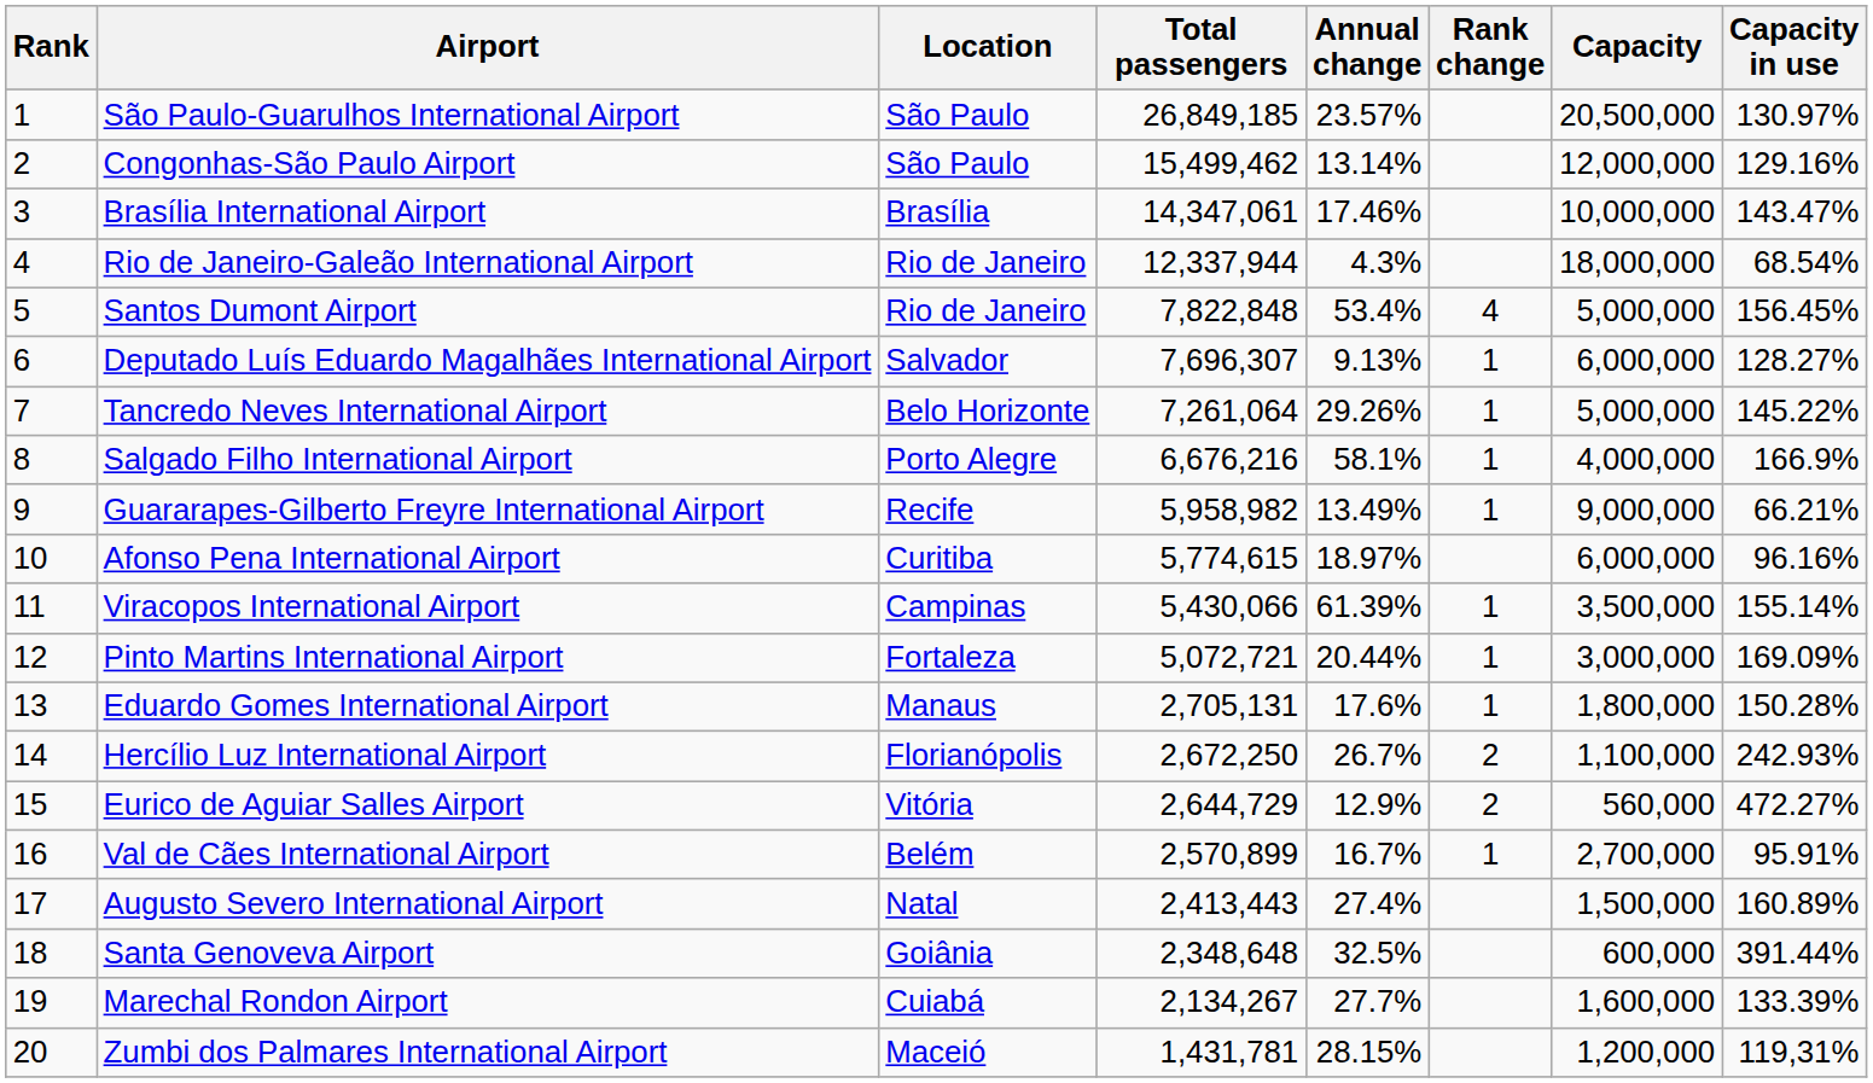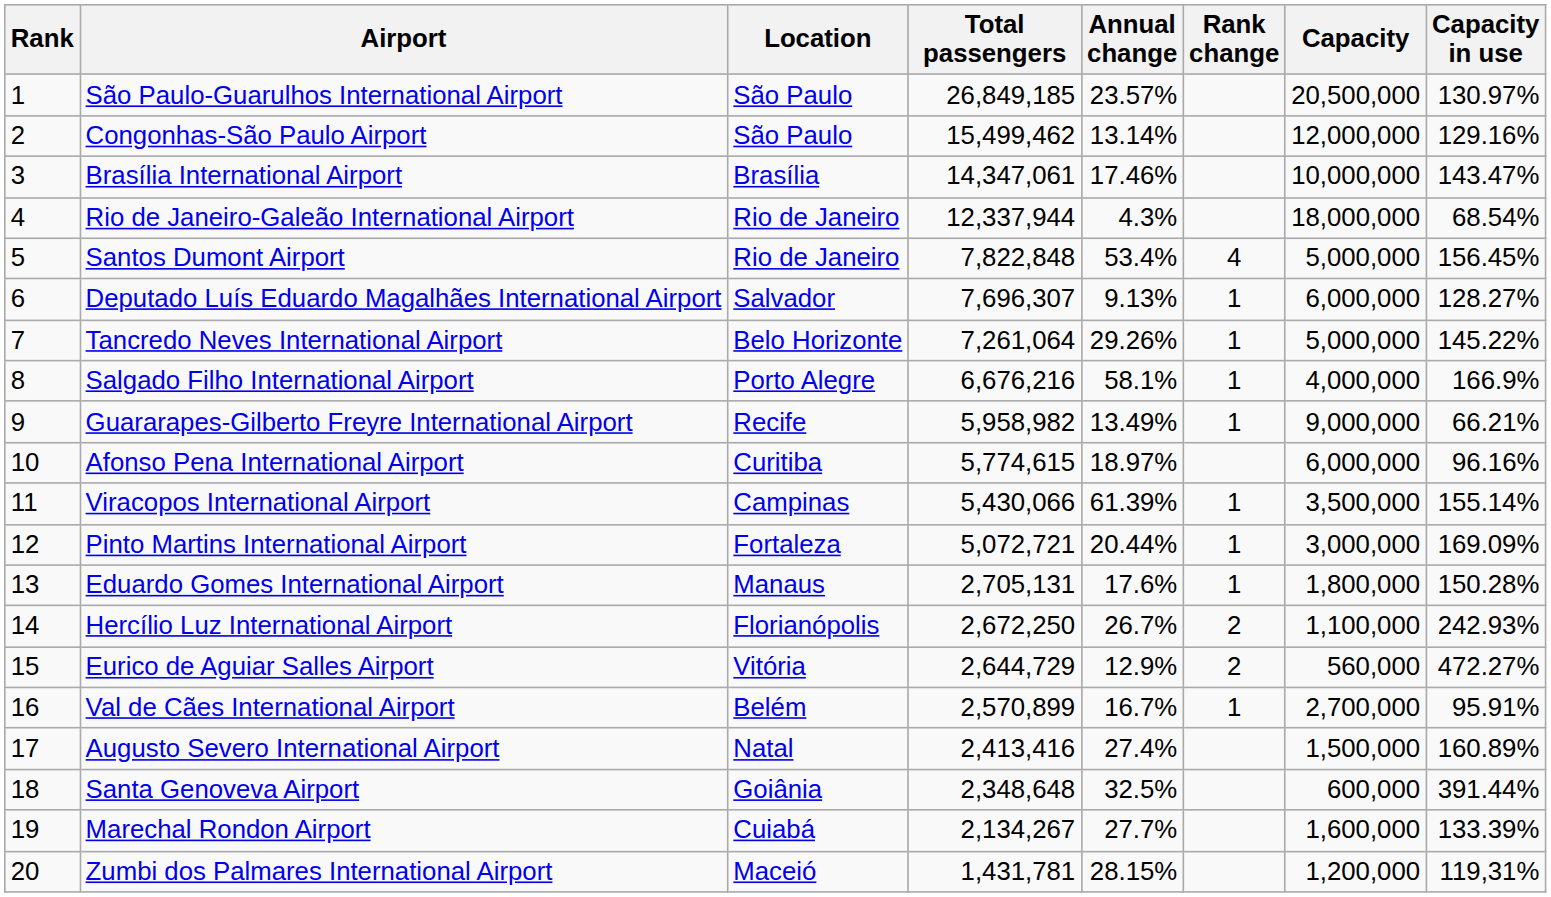 <table class="wikitable">
 <tr>
 <th>Rank</th>
 <th>Airport</th>
 <th>Location</th>
 <th style="width:100px">Total<br>passengers</th>
 <th>Annual<br>change</th>
 <th>Rank<br>change</th>
 <th>Capacity</th>
 <th>Capacity<br>in use</th>
 </tr>
 <tr>
 <td>1</td>
 <td><a href='#'>São Paulo-Guarulhos International Airport</a></td>
 <td><a href='#'>São Paulo</a></td>
 <td align="right">26,849,185</td>
 <td align="right">23.57%</td>
 <td style="text-align:center;"></td>
 <td align="right">20,500,000</td>
 <td align="right">130.97%</td>
 </tr>
 <tr>
 <td>2</td>
 <td><a href='#'>Congonhas-São Paulo Airport</a></td>
 <td><a href='#'>São Paulo</a></td>
 <td align="right">15,499,462</td>
 <td align="right">13.14%</td>
 <td style="text-align:center;"></td>
 <td align="right">12,000,000</td>
 <td align="right">129.16%</td>
 </tr>
 <tr>
 <td>3</td>
 <td><a href='#'>Brasília International Airport</a></td>
 <td><a href='#'>Brasília</a></td>
 <td align="right">14,347,061</td>
 <td align="right">17.46%</td>
 <td style="text-align:center;"></td>
 <td align="right">10,000,000</td>
 <td align="right">143.47%</td>
 </tr>
 <tr>
 <td>4</td>
 <td><a href='#'>Rio de Janeiro-Galeão International Airport</a></td>
 <td><a href='#'>Rio de Janeiro</a></td>
 <td align="right">12,337,944</td>
 <td align="right">4.3%</td>
 <td style="text-align:center;"></td>
 <td align="right">18,000,000</td>
 <td align="right">68.54%</td>
 </tr>
 <tr>
 <td>5</td>
 <td><a href='#'>Santos Dumont Airport</a></td>
 <td><a href='#'>Rio de Janeiro</a></td>
 <td align="right">7,822,848</td>
 <td align="right">53.4%</td>
 <td style="text-align:center;">4</td>
 <td align="right">5,000,000</td>
 <td align="right">156.45%</td>
 </tr>
 <tr>
 <td>6</td>
 <td><a href='#'>Deputado Luís Eduardo Magalhães International Airport</a></td>
 <td><a href='#'>Salvador</a></td>
 <td align="right">7,696,307</td>
 <td align="right">9.13%</td>
 <td style="text-align:center;">1</td>
 <td align="right">6,000,000</td>
 <td align="right">128.27%</td>
 </tr>
 <tr>
 <td>7</td>
 <td><a href='#'>Tancredo Neves International Airport</a></td>
 <td><a href='#'>Belo Horizonte</a></td>
 <td align="right">7,261,064</td>
 <td align="right">29.26%</td>
 <td style="text-align:center;">1</td>
 <td align="right">5,000,000</td>
 <td align="right">145.22%</td>
 </tr>
 <tr>
 <td>8</td>
 <td><a href='#'>Salgado Filho International Airport</a></td>
 <td><a href='#'>Porto Alegre</a></td>
 <td align="right">6,676,216</td>
 <td align="right">58.1%</td>
 <td style="text-align:center;">1</td>
 <td align="right">4,000,000</td>
 <td align="right">166.9%</td>
 </tr>
 <tr>
 <td>9</td>
 <td><a href='#'>Guararapes-Gilberto Freyre International Airport</a></td>
 <td><a href='#'>Recife</a></td>
 <td align="right">5,958,982</td>
 <td align="right">13.49%</td>
 <td style="text-align:center;">1</td>
 <td align="right">9,000,000</td>
 <td align="right">66.21%</td>
 </tr>
 <tr>
 <td>10</td>
 <td><a href='#'>Afonso Pena International Airport</a></td>
 <td><a href='#'>Curitiba</a></td>
 <td align="right">5,774,615</td>
 <td align="right">18.97%</td>
 <td style="text-align:center;"></td>
 <td align="right">6,000,000</td>
 <td align="right">96.16%</td>
 </tr>
 <tr>
 <td>11</td>
 <td><a href='#'>Viracopos International Airport</a></td>
 <td><a href='#'>Campinas</a></td>
 <td align="right">5,430,066</td>
 <td align="right">61.39%</td>
 <td style="text-align:center;">1</td>
 <td align="right">3,500,000</td>
 <td align="right">155.14%</td>
 </tr>
 <tr>
 <td>12</td>
 <td><a href='#'>Pinto Martins International Airport</a></td>
 <td><a href='#'>Fortaleza</a></td>
 <td align="right">5,072,721</td>
 <td align="right">20.44%</td>
 <td style="text-align:center;">1</td>
 <td align="right">3,000,000</td>
 <td align="right">169.09%</td>
 </tr>
 <tr>
 <td>13</td>
 <td><a href='#'>Eduardo Gomes International Airport</a></td>
 <td><a href='#'>Manaus</a></td>
 <td align="right">2,705,131</td>
 <td align="right">17.6%</td>
 <td style="text-align:center;">1</td>
 <td align="right">1,800,000</td>
 <td align="right">150.28%</td>
 </tr>
 <tr>
 <td>14</td>
 <td><a href='#'>Hercílio Luz International Airport</a></td>
 <td><a href='#'>Florianópolis</a></td>
 <td align="right">2,672,250</td>
 <td align="right">26.7%</td>
 <td style="text-align:center;">2</td>
 <td align="right">1,100,000</td>
 <td align="right">242.93%</td>
 </tr>
 <tr>
 <td>15</td>
 <td><a href='#'>Eurico de Aguiar Salles Airport</a></td>
 <td><a href='#'>Vitória</a></td>
 <td align="right">2,644,729</td>
 <td align="right">12.9%</td>
 <td style="text-align:center;">2</td>
 <td align="right">560,000</td>
 <td align="right">472.27%</td>
 </tr>
 <tr>
 <td>16</td>
 <td><a href='#'>Val de Cães International Airport</a></td>
 <td><a href='#'>Belém</a></td>
 <td align="right">2,570,899</td>
 <td align="right">16.7%</td>
 <td style="text-align:center;">1</td>
 <td align="right">2,700,000</td>
 <td align="right">95.91%</td>
 </tr>
 <tr>
 <td>17</td>
 <td><a href='#'>Augusto Severo International Airport</a></td>
 <td><a href='#'>Natal</a></td>
-<td align="right">2,413,443</td>
+<td align="right">2,413,416</td>
 <td align="right">27.4%</td>
 <td style="text-align:center;"></td>
 <td align="right">1,500,000</td>
 <td align="right">160.89%</td>
 </tr>
 <tr>
 <td>18</td>
 <td><a href='#'>Santa Genoveva Airport</a></td>
 <td><a href='#'>Goiânia</a></td>
 <td align="right">2,348,648</td>
 <td align="right">32.5%</td>
 <td style="text-align:center;"></td>
 <td align="right">600,000</td>
 <td align="right">391.44%</td>
 </tr>
 <tr>
 <td>19</td>
 <td><a href='#'>Marechal Rondon Airport</a></td>
 <td><a href='#'>Cuiabá</a></td>
 <td align="right">2,134,267</td>
 <td align="right">27.7%</td>
 <td style="text-align:center;"></td>
 <td align="right">1,600,000</td>
 <td align="right">133.39%</td>
 </tr>
 <tr>
 <td>20</td>
 <td><a href='#'>Zumbi dos Palmares International Airport</a></td>
 <td><a href='#'>Maceió</a></td>
 <td align="right">1,431,781</td>
 <td align="right">28.15%</td>
 <td style="text-align:center;"></td>
 <td align="right">1,200,000</td>
 <td align="right">119,31%</td>
 </tr>
 </table>
